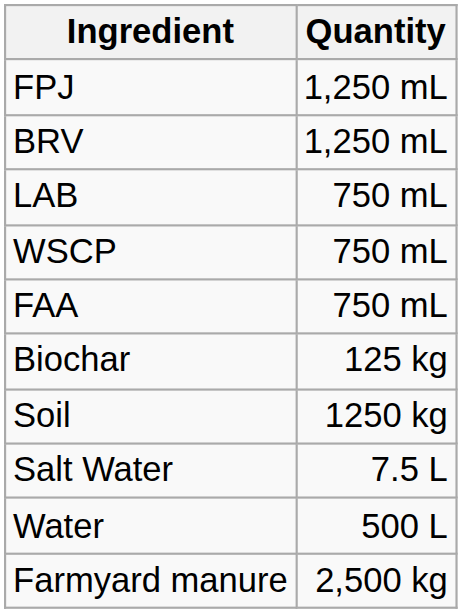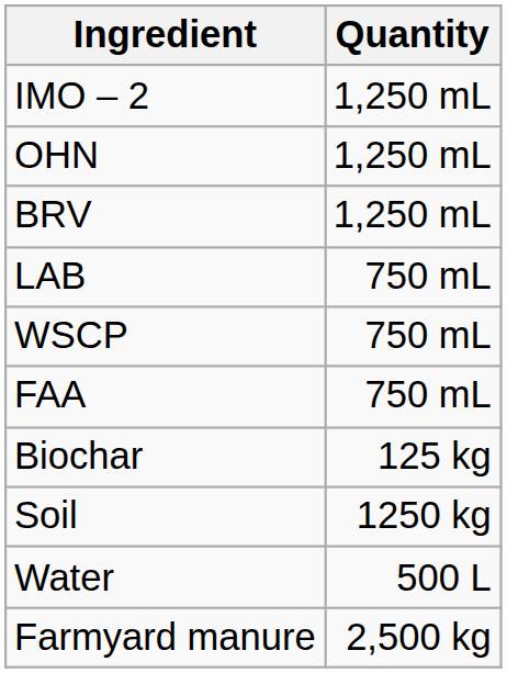 <table class="wikitable">
 <tr>
 <th>Ingredient</th>
 <th>Quantity</th>
 </tr>
 <tr>
-<td>FPJ</td>
+<td>IMO – 2</td>
+<td align=right>1,250 mL</td>
+</tr>
+<tr>
+<td>OHN</td>
 <td align=right>1,250 mL</td>
 </tr>
 <tr>
 <td>BRV</td>
 <td align=right>1,250 mL</td>
 </tr>
 <tr>
 <td>LAB</td>
 <td align=right>750 mL</td>
 </tr>
 <tr>
 <td>WSCP</td>
 <td align=right>750 mL</td>
 </tr>
 <tr>
 <td>FAA</td>
 <td align=right>750 mL</td>
 </tr>
 <tr>
 <td>Biochar</td>
 <td align=right>125 kg</td>
 </tr>
 <tr>
 <td>Soil</td>
 <td align=right>1250 kg</td>
 </tr>
 <tr>
-<td>Salt Water</td>
-<td align=right>7.5 L</td>
-</tr>
-<tr>
 <td>Water</td>
 <td align=right>500 L</td>
 </tr>
 <tr>
 <td>Farmyard manure</td>
 <td align=right>2,500 kg</td>
 </tr>
 </table>
